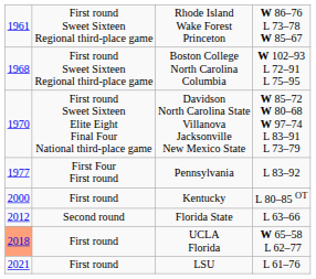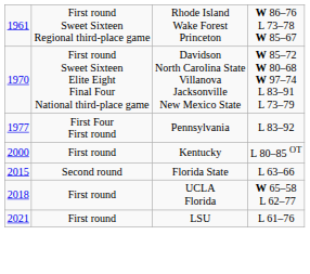 <table class="wikitable">
 <tr align="center">
 <td><a href='#'>1961</a></td>
 <td>First round<br>Sweet Sixteen<br>Regional third-place game</td>
 <td>Rhode Island<br>Wake Forest<br>Princeton</td>
 <td><strong>W</strong> 86–76<br>L 73–78<br><strong>W</strong> 85–67</td>
-</tr>
-<tr align="center">
-<td><a href='#'>1968</a></td>
-<td>First round<br>Sweet Sixteen<br>Regional third-place game</td>
-<td>Boston College<br>North Carolina<br>Columbia</td>
-<td><strong>W</strong> 102–93<br>L 72–91<br>L 75–95</td>
 </tr>
 <tr align="center">
 <td><a href='#'>1970</a></td>
 <td>First round<br>Sweet Sixteen<br>Elite Eight<br>Final Four<br>National third-place game</td>
 <td>Davidson<br>North Carolina State<br>Villanova<br> Jacksonville <br>New Mexico State</td>
 <td><strong>W</strong> 85–72<br><strong>W</strong> 80–68<br><strong>W</strong> 97–74<br>L 83–91<br>L 73–79</td>
 </tr>
 <tr align="center">
 <td><a href='#'>1977</a></td>
 <td>First Four<br>First round</td>
 <td>Pennsylvania</td>
 <td>L 83–92</td>
 </tr>
 <tr align="center">
 <td><a href='#'>2000</a></td>
 <td>First round</td>
 <td>Kentucky</td>
 <td>L 80–85 <sup>OT</sup></td>
 </tr>
 <tr align="center">
-<td><a href='#'>2012</a></td>
+<td><a href='#'>2015</a></td>
 <td>Second round</td>
 <td>Florida State</td>
 <td>L 63–66</td>
 </tr>
 <tr align="center">
-<td style="background: lightsalmon;"><a href='#'>2018</a></td>
+<td><a href='#'>2018</a></td>
 <td>First round</td>
 <td>UCLA<br>Florida</td>
 <td><strong>W</strong> 65–58<br> L 62–77</td>
 </tr>
 <tr align="center">
 <td><a href='#'>2021</a></td>
 <td>First round</td>
 <td>LSU</td>
 <td>L 61–76</td>
 </tr>
 </table>
